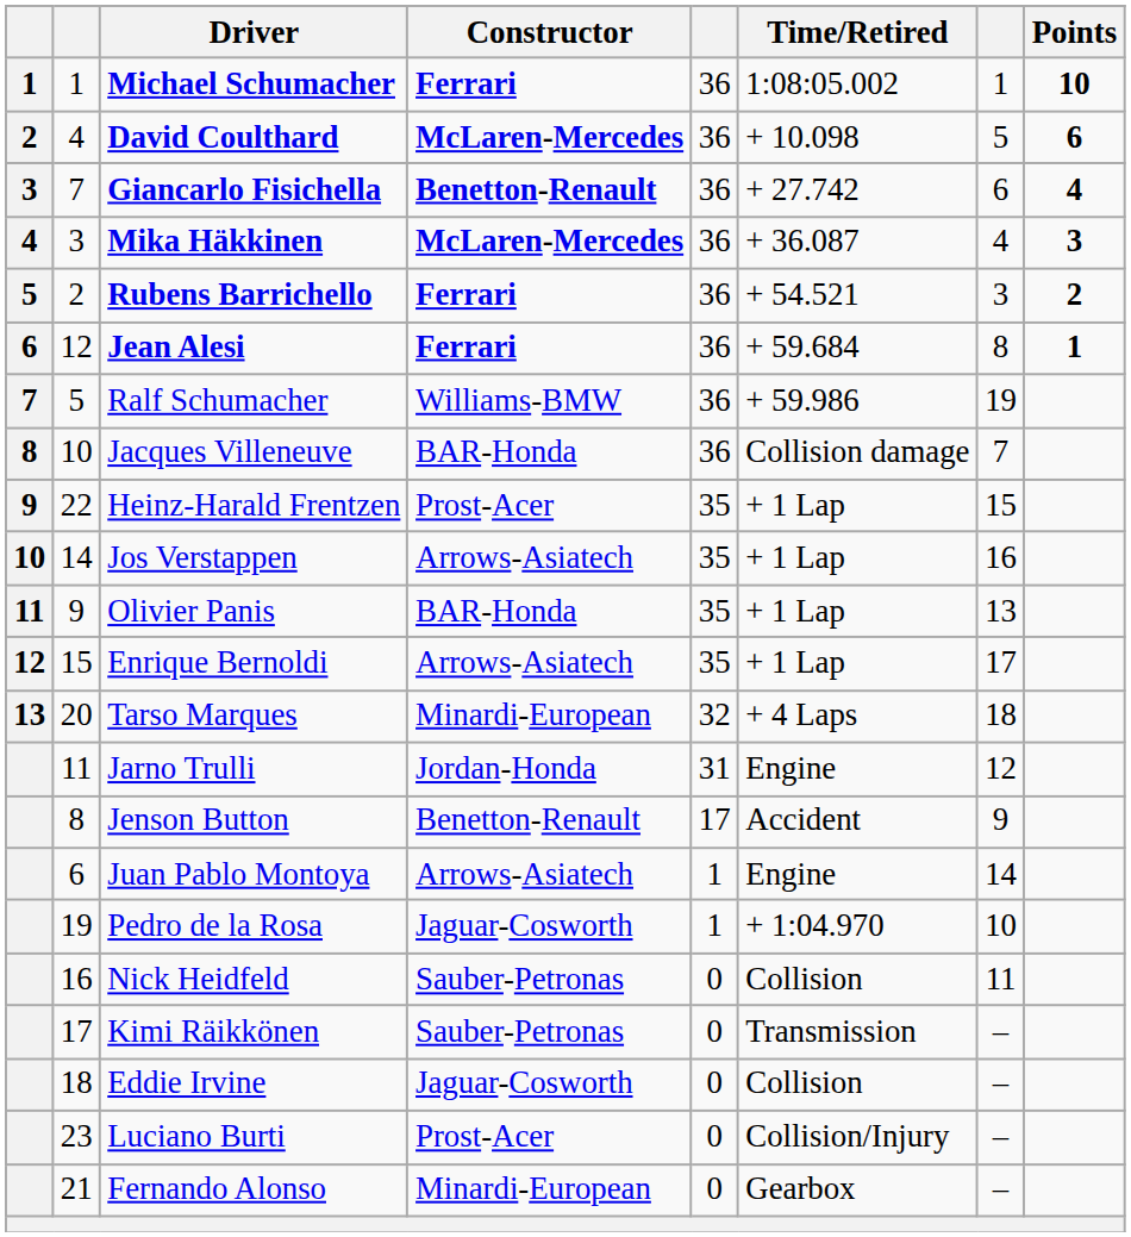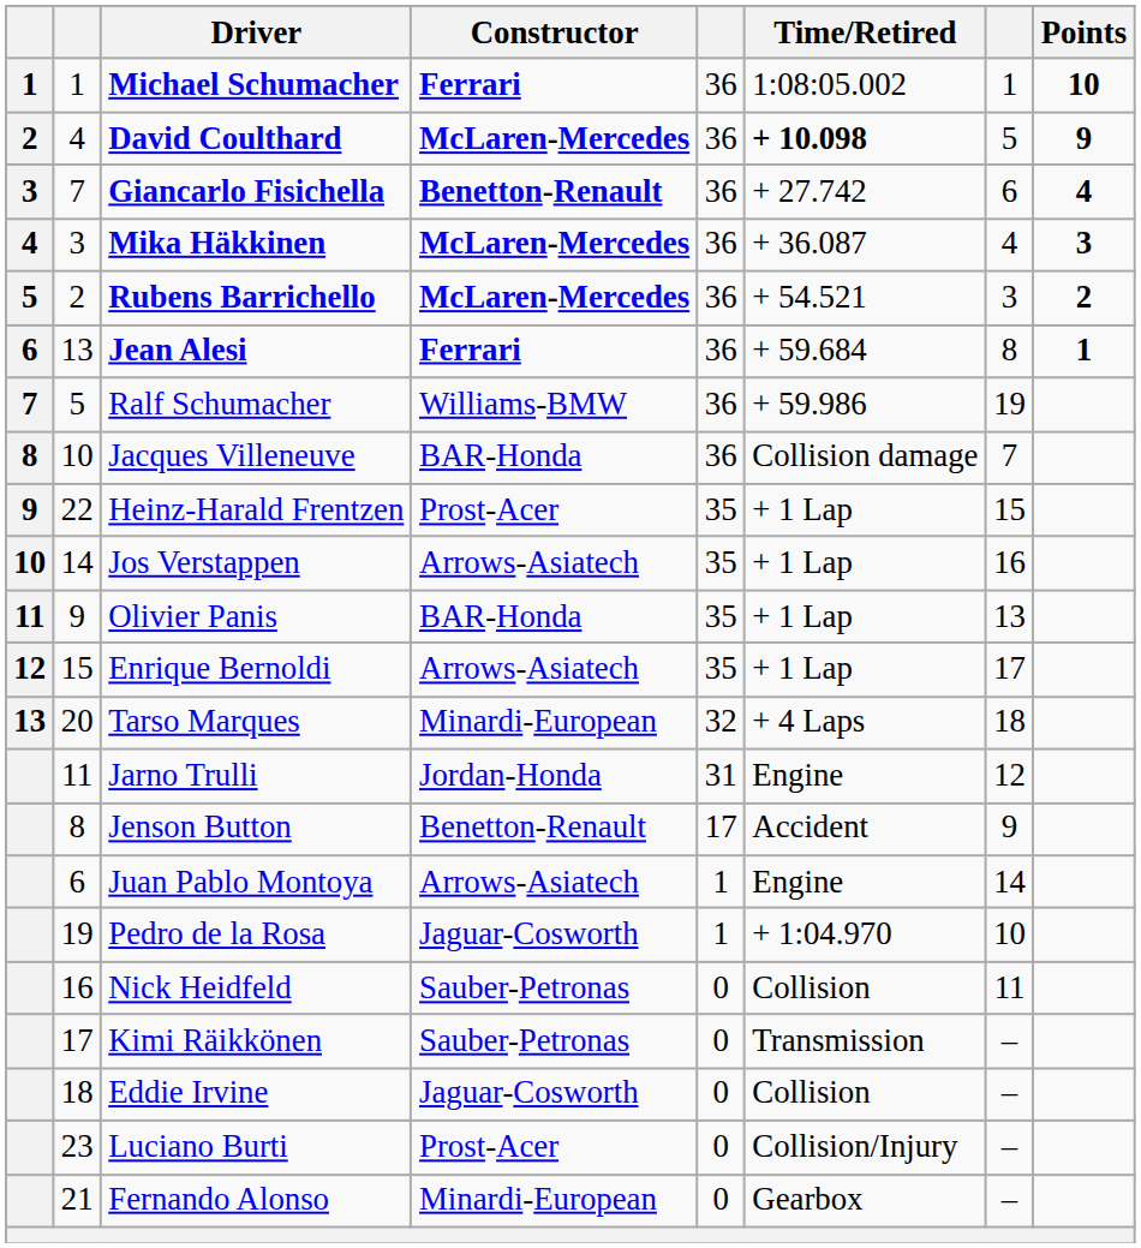 <table class="wikitable sortable" style="font-size: 85%;">
 <tr>
 <th scope="col"></th>
 <th scope="col"></th>
 <th scope="col">Driver</th>
 <th scope="col">Constructor</th>
 <th scope="col" class="unsortable"></th>
 <th scope="col" class="unsortable">Time/Retired</th>
 <th scope="col"></th>
 <th scope="col">Points</th>
 </tr>
 <tr>
 <th scope="row">1</th>
 <td align="center">1</td>
 <td data-sort-value="SCH1"> <strong><a href='#'>Michael Schumacher</a></strong></td>
 <td><strong><a href='#'>Ferrari</a></strong></td>
 <td align="center">36</td>
 <td>1:08:05.002</td>
 <td align="center">1</td>
 <td align="center"><strong>10</strong></td>
 </tr>
 <tr>
 <th scope="row">2</th>
 <td align="center">4</td>
 <td data-sort-value="COU"> <strong><a href='#'>David Coulthard</a></strong></td>
 <td><strong><a href='#'>McLaren</a>-<a href='#'>Mercedes</a></strong></td>
 <td align="center">36</td>
-<td>+ 10.098</td>
+<td><strong>+ 10.098</strong></td>
 <td align="center">5</td>
-<td align="center"><strong>6</strong></td>
+<td align="center"><strong>9</strong></td>
 </tr>
 <tr>
 <th scope="row">3</th>
 <td align="center">7</td>
 <td data-sort-value="FIS"> <strong><a href='#'>Giancarlo Fisichella</a></strong></td>
 <td><strong><a href='#'>Benetton</a>-<a href='#'>Renault</a></strong></td>
 <td align="center">36</td>
 <td>+ 27.742</td>
 <td align="center">6</td>
 <td align="center"><strong>4</strong></td>
 </tr>
 <tr>
 <th scope="row">4</th>
 <td align="center">3</td>
 <td data-sort-value="HAK"> <strong><a href='#'>Mika Häkkinen</a></strong></td>
 <td><strong><a href='#'>McLaren</a>-<a href='#'>Mercedes</a></strong></td>
 <td align="center">36</td>
 <td>+ 36.087</td>
 <td align="center">4</td>
 <td align="center"><strong>3</strong></td>
 </tr>
 <tr>
 <th scope="row">5</th>
 <td align="center">2</td>
 <td data-sort-value="BAR"> <strong><a href='#'>Rubens Barrichello</a></strong></td>
-<td><strong><a href='#'>Ferrari</a></strong></td>
+<td><strong><a href='#'>McLaren</a>-<a href='#'>Mercedes</a></strong></td>
 <td align="center">36</td>
 <td>+ 54.521</td>
 <td align="center">3</td>
 <td align="center"><strong>2</strong></td>
 </tr>
 <tr>
 <th scope="row">6</th>
-<td align="center">12</td>
+<td align="center">13</td>
 <td data-sort-value="ALE"> <strong><a href='#'>Jean Alesi</a></strong></td>
 <td><strong><a href='#'>Ferrari</a></strong></td>
 <td align="center">36</td>
 <td>+ 59.684</td>
 <td align="center">8</td>
 <td align="center"><strong>1</strong></td>
 </tr>
 <tr>
 <th scope="row">7</th>
 <td align="center">5</td>
 <td data-sort-value="SCH2"> <a href='#'>Ralf Schumacher</a></td>
 <td><a href='#'>Williams</a>-<a href='#'>BMW</a></td>
 <td align="center">36</td>
 <td>+ 59.986</td>
 <td align="center">19</td>
 <td> </td>
 </tr>
 <tr>
 <th scope="row">8</th>
 <td align="center">10</td>
 <td data-sort-value="VIL"> <a href='#'>Jacques Villeneuve</a></td>
 <td><a href='#'>BAR</a>-<a href='#'>Honda</a></td>
 <td align="center">36</td>
 <td>Collision damage</td>
 <td align="center">7</td>
 <td> </td>
 </tr>
 <tr>
 <th scope="row">9</th>
 <td align="center">22</td>
 <td data-sort-value="FRE"> <a href='#'>Heinz-Harald Frentzen</a></td>
 <td><a href='#'>Prost</a>-<a href='#'>Acer</a></td>
 <td align="center">35</td>
 <td>+ 1 Lap</td>
 <td align="center">15</td>
 <td> </td>
 </tr>
 <tr>
 <th scope="row">10</th>
 <td align="center">14</td>
 <td data-sort-value="VER"> <a href='#'>Jos Verstappen</a></td>
 <td><a href='#'>Arrows</a>-<a href='#'>Asiatech</a></td>
 <td align="center">35</td>
 <td>+ 1 Lap</td>
 <td align="center">16</td>
 <td> </td>
 </tr>
 <tr>
 <th scope="row">11</th>
 <td align="center">9</td>
 <td data-sort-value="PAN"> <a href='#'>Olivier Panis</a></td>
 <td><a href='#'>BAR</a>-<a href='#'>Honda</a></td>
 <td align="center">35</td>
 <td>+ 1 Lap</td>
 <td align="center">13</td>
 <td> </td>
 </tr>
 <tr>
 <th scope="row">12</th>
 <td align="center">15</td>
 <td data-sort-value="BER"> <a href='#'>Enrique Bernoldi</a></td>
 <td><a href='#'>Arrows</a>-<a href='#'>Asiatech</a></td>
 <td align="center">35</td>
 <td>+ 1 Lap</td>
 <td align="center">17</td>
 <td> </td>
 </tr>
 <tr>
 <th scope="row">13</th>
 <td align="center">20</td>
 <td data-sort-value="MAR"> <a href='#'>Tarso Marques</a></td>
 <td><a href='#'>Minardi</a>-<a href='#'>European</a></td>
 <td align="center">32</td>
 <td>+ 4 Laps</td>
 <td align="center">18</td>
 <td> </td>
 </tr>
 <tr>
 <th data-sort-value="14" scope="row"></th>
 <td align="center">11</td>
 <td data-sort-value="TRU"> <a href='#'>Jarno Trulli</a></td>
 <td><a href='#'>Jordan</a>-<a href='#'>Honda</a></td>
 <td align="center">31</td>
 <td>Engine</td>
 <td align="center">12</td>
 <td> </td>
 </tr>
 <tr>
 <th data-sort-value="15" scope="row"></th>
 <td align="center">8</td>
 <td data-sort-value="BUT"> <a href='#'>Jenson Button</a></td>
 <td><a href='#'>Benetton</a>-<a href='#'>Renault</a></td>
 <td align="center">17</td>
 <td>Accident</td>
 <td align="center">9</td>
 <td> </td>
 </tr>
 <tr>
 <th data-sort-value="16" scope="row"></th>
 <td align="center">6</td>
 <td data-sort-value="MON"> <a href='#'>Juan Pablo Montoya</a></td>
 <td><a href='#'>Arrows</a>-<a href='#'>Asiatech</a></td>
 <td align="center">1</td>
 <td>Engine</td>
 <td align="center">14</td>
 <td> </td>
 </tr>
 <tr>
 <th data-sort-value="17" scope="row"></th>
 <td align="center">19</td>
 <td data-sort-value="DLR"> <a href='#'>Pedro de la Rosa</a></td>
 <td><a href='#'>Jaguar</a>-<a href='#'>Cosworth</a></td>
 <td align="center">1</td>
 <td>+ 1:04.970</td>
 <td align="center">10</td>
 <td> </td>
 </tr>
 <tr>
 <th data-sort-value="18" scope="row"></th>
 <td align="center">16</td>
 <td data-sort-value="HEI"> <a href='#'>Nick Heidfeld</a></td>
 <td><a href='#'>Sauber</a>-<a href='#'>Petronas</a></td>
 <td align="center">0</td>
 <td>Collision</td>
 <td align="center">11</td>
 <td> </td>
 </tr>
 <tr>
 <th data-sort-value="19" scope="row"></th>
 <td align="center">17</td>
 <td data-sort-value="RAI"> <a href='#'>Kimi Räikkönen</a></td>
 <td><a href='#'>Sauber</a>-<a href='#'>Petronas</a></td>
 <td align="center">0</td>
 <td>Transmission</td>
 <td align="center">–</td>
 <td> </td>
 </tr>
 <tr>
 <th data-sort-value="20" scope="row"></th>
 <td align="center">18</td>
 <td data-sort-value="IRV"> <a href='#'>Eddie Irvine</a></td>
 <td><a href='#'>Jaguar</a>-<a href='#'>Cosworth</a></td>
 <td align="center">0</td>
 <td>Collision</td>
 <td align="center">–</td>
 <td> </td>
 </tr>
 <tr>
 <th data-sort-value="21" scope="row"></th>
 <td align="center">23</td>
 <td data-sort-value="BUR"> <a href='#'>Luciano Burti</a></td>
 <td><a href='#'>Prost</a>-<a href='#'>Acer</a></td>
 <td align="center">0</td>
 <td>Collision/Injury</td>
 <td align="center">–</td>
 <td> </td>
 </tr>
 <tr>
 <th data-sort-value="22" scope="row"></th>
 <td align="center">21</td>
 <td data-sort-value="ALO"> <a href='#'>Fernando Alonso</a></td>
 <td><a href='#'>Minardi</a>-<a href='#'>European</a></td>
 <td align="center">0</td>
 <td>Gearbox</td>
 <td align="center">–</td>
 <td> </td>
 </tr>
 <tr class="sortbottom">
 <th colspan="8"></th>
 </tr>
 </table>
